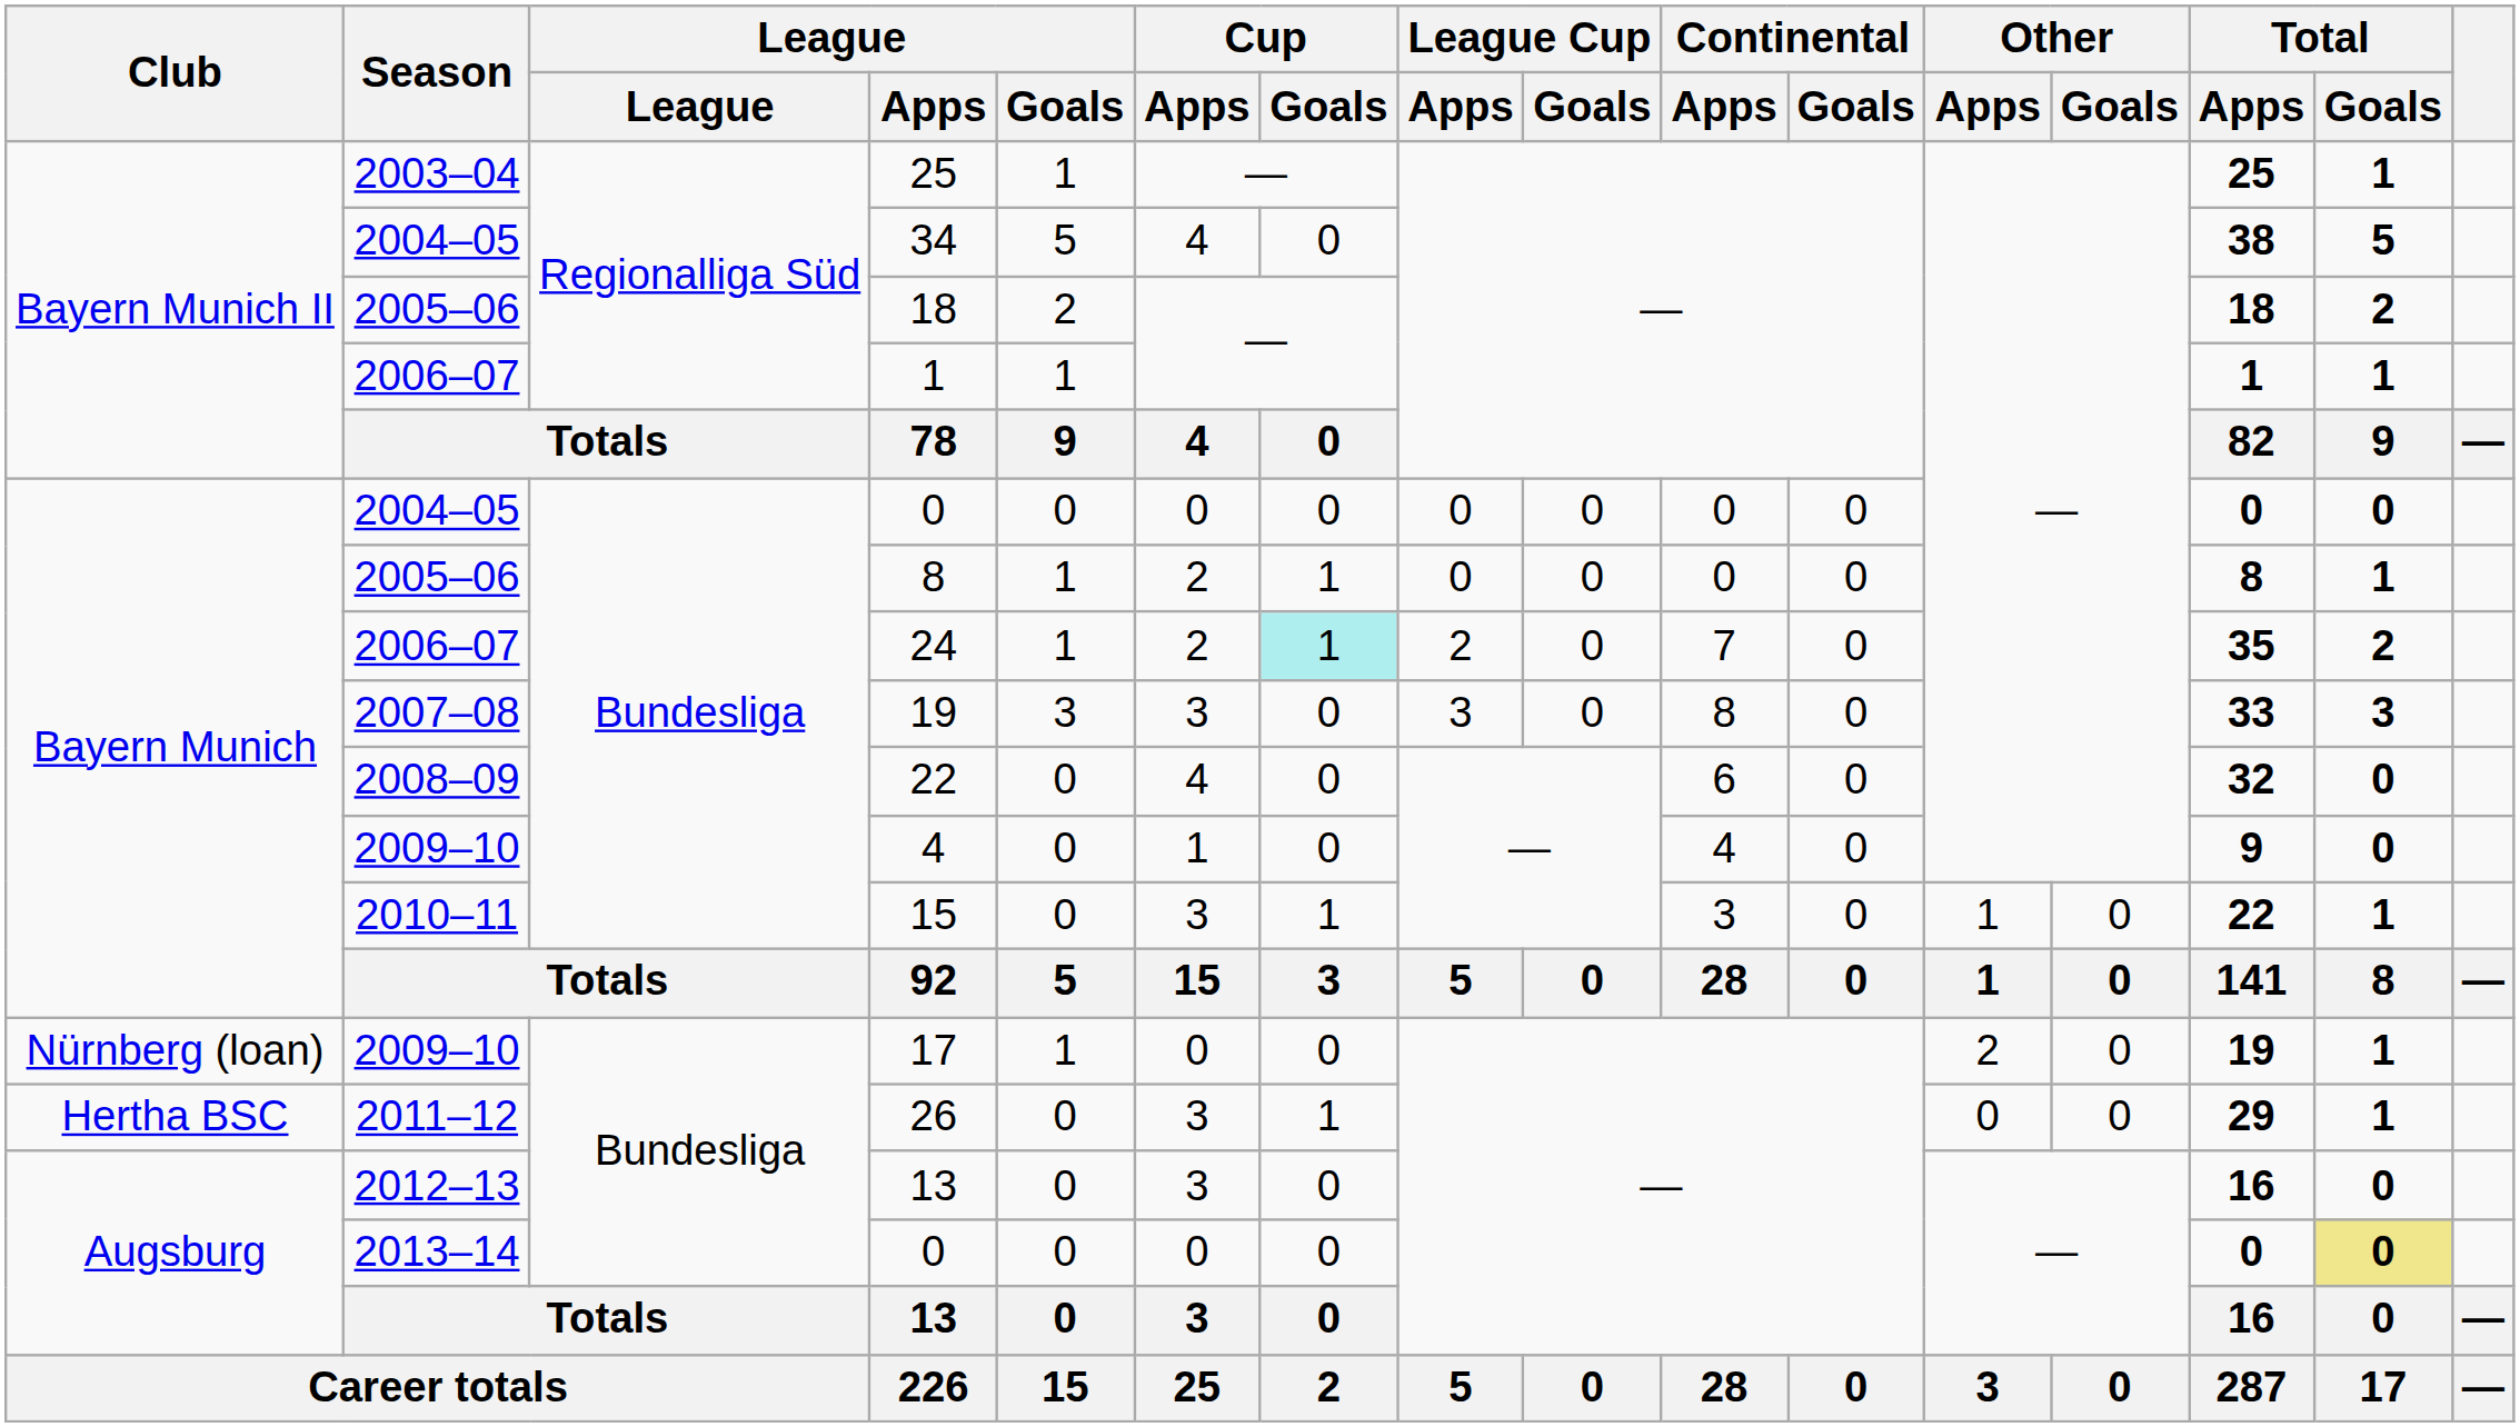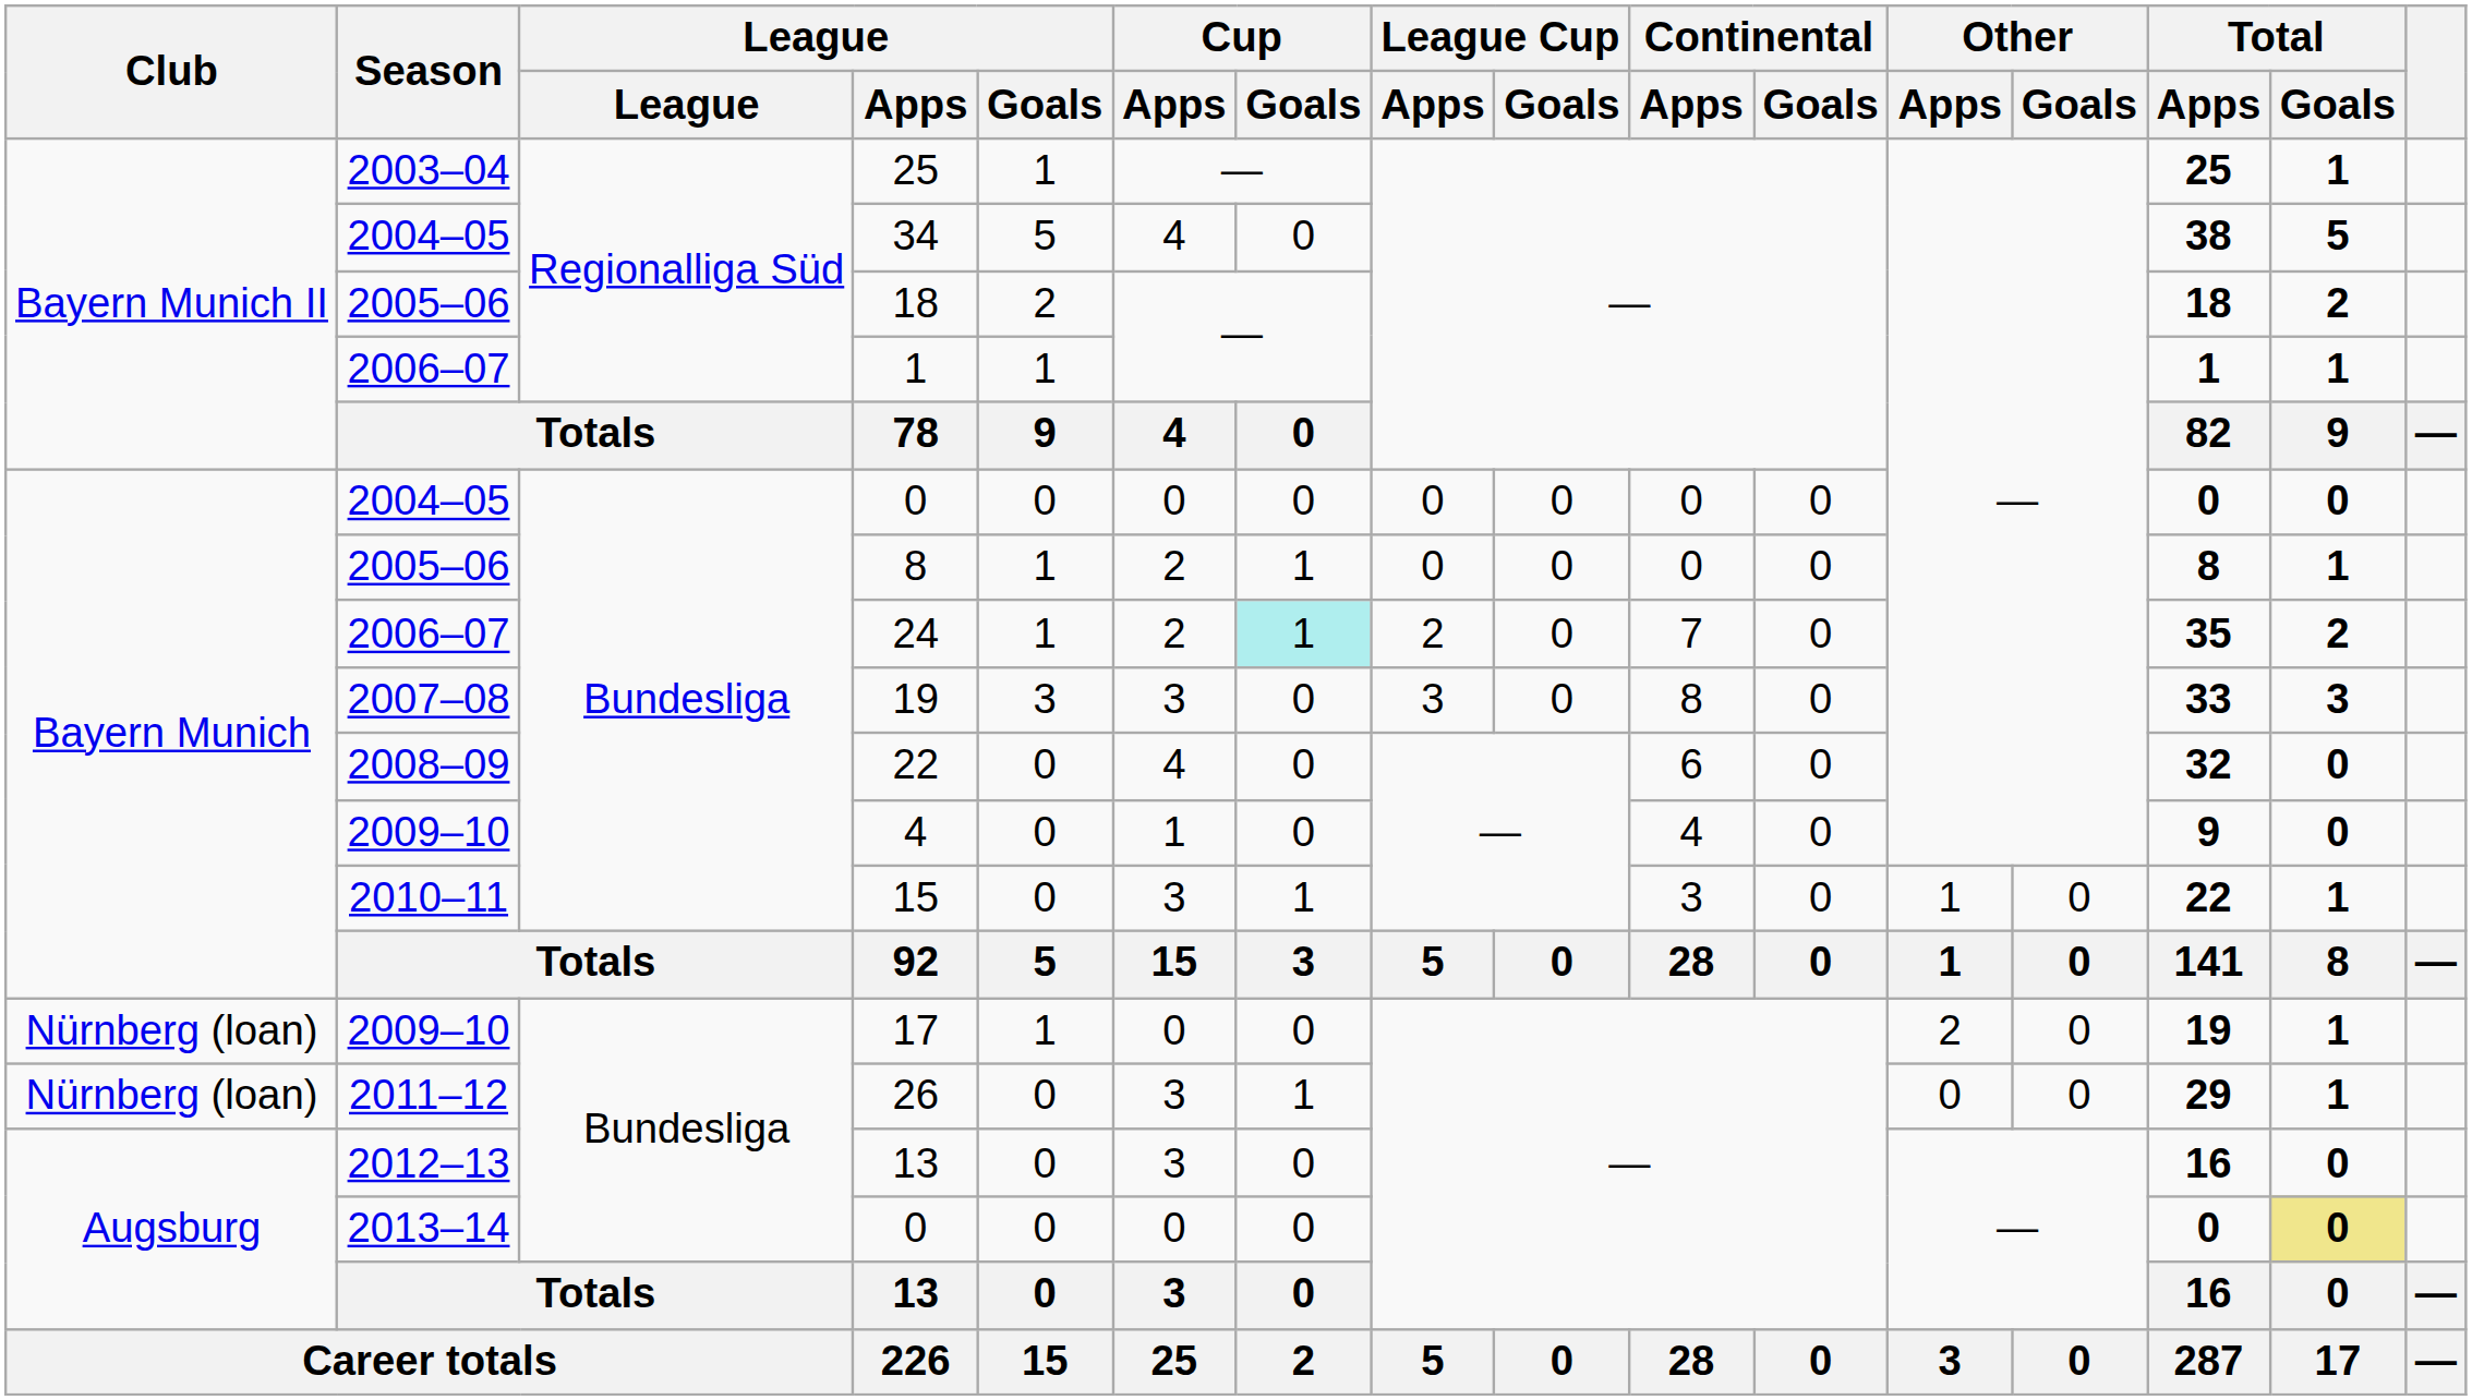 <table class="wikitable" Style="text-align: center;font-size:100%">
 <tr>
 <th rowspan="2">Club</th>
 <th rowspan="2">Season</th>
 <th colspan="3">League</th>
 <th colspan="2">Cup</th>
 <th colspan="2">League Cup</th>
 <th colspan="2">Continental</th>
 <th colspan="2">Other</th>
 <th colspan="2">Total</th>
 <th rowspan="2"></th>
 </tr>
 <tr>
 <th>League</th>
 <th>Apps</th>
 <th>Goals</th>
 <th>Apps</th>
 <th>Goals</th>
 <th>Apps</th>
 <th>Goals</th>
 <th>Apps</th>
 <th>Goals</th>
 <th>Apps</th>
 <th>Goals</th>
 <th>Apps</th>
 <th>Goals</th>
 </tr>
 <tr>
 <td rowspan="5"><a href='#'>Bayern Munich II</a></td>
 <td><a href='#'>2003–04</a></td>
 <td rowspan="4"><a href='#'>Regionalliga Süd</a></td>
 <td>25</td>
 <td>1</td>
 <td colspan="2">—</td>
 <td rowspan="5" colspan="4">—</td>
 <td rowspan="11" colspan="2">—</td>
 <td><strong>25</strong></td>
 <td><strong>1</strong></td>
 <td></td>
 </tr>
 <tr>
 <td><a href='#'>2004–05</a></td>
 <td>34</td>
 <td>5</td>
 <td>4</td>
 <td>0</td>
 <td><strong>38</strong></td>
 <td><strong>5</strong></td>
 <td></td>
 </tr>
 <tr>
 <td><a href='#'>2005–06</a></td>
 <td>18</td>
 <td>2</td>
 <td rowspan="2" colspan="2">—</td>
 <td><strong>18</strong></td>
 <td><strong>2</strong></td>
 <td></td>
 </tr>
 <tr>
 <td><a href='#'>2006–07</a></td>
 <td>1</td>
 <td>1</td>
 <td><strong>1</strong></td>
 <td><strong>1</strong></td>
 <td></td>
 </tr>
 <tr>
 <th colspan="2">Totals</th>
 <th>78</th>
 <th>9</th>
 <th>4</th>
 <th>0</th>
 <th>82</th>
 <th>9</th>
 <th>—</th>
 </tr>
 <tr>
 <td rowspan="8"><a href='#'>Bayern Munich</a></td>
 <td><a href='#'>2004–05</a></td>
 <td rowspan="7"><a href='#'>Bundesliga</a></td>
 <td>0</td>
 <td>0</td>
 <td>0</td>
 <td>0</td>
 <td>0</td>
 <td>0</td>
 <td>0</td>
 <td>0</td>
 <td><strong>0</strong></td>
 <td><strong>0</strong></td>
 <td></td>
 </tr>
 <tr>
 <td><a href='#'>2005–06</a></td>
 <td>8</td>
 <td>1</td>
 <td>2</td>
 <td>1</td>
 <td>0</td>
 <td>0</td>
 <td>0</td>
 <td>0</td>
 <td><strong>8</strong></td>
 <td><strong>1</strong></td>
 <td></td>
 </tr>
 <tr>
 <td><a href='#'>2006–07</a></td>
 <td>24</td>
 <td>1</td>
 <td>2</td>
 <td style="background: paleturquoise;">1</td>
 <td>2</td>
 <td>0</td>
 <td>7</td>
 <td>0</td>
 <td><strong>35</strong></td>
 <td><strong>2</strong></td>
 <td></td>
 </tr>
 <tr>
 <td><a href='#'>2007–08</a></td>
 <td>19</td>
 <td>3</td>
 <td>3</td>
 <td>0</td>
 <td>3</td>
 <td>0</td>
 <td>8</td>
 <td>0</td>
 <td><strong>33</strong></td>
 <td><strong>3</strong></td>
 <td></td>
 </tr>
 <tr>
 <td><a href='#'>2008–09</a></td>
 <td>22</td>
 <td>0</td>
 <td>4</td>
 <td>0</td>
 <td rowspan="3" colspan="2">—</td>
 <td>6</td>
 <td>0</td>
 <td><strong>32</strong></td>
 <td><strong>0</strong></td>
 <td></td>
 </tr>
 <tr>
 <td><a href='#'>2009–10</a></td>
 <td>4</td>
 <td>0</td>
 <td>1</td>
 <td>0</td>
 <td>4</td>
 <td>0</td>
 <td><strong>9</strong></td>
 <td><strong>0</strong></td>
 <td></td>
 </tr>
 <tr>
 <td><a href='#'>2010–11</a></td>
 <td>15</td>
 <td>0</td>
 <td>3</td>
 <td>1</td>
 <td>3</td>
 <td>0</td>
 <td>1</td>
 <td>0</td>
 <td><strong>22</strong></td>
 <td><strong>1</strong></td>
 <td></td>
 </tr>
 <tr>
 <th colspan="2">Totals</th>
 <th>92</th>
 <th>5</th>
 <th>15</th>
 <th>3</th>
 <th>5</th>
 <th>0</th>
 <th>28</th>
 <th>0</th>
 <th>1</th>
 <th>0</th>
 <th>141</th>
 <th>8</th>
 <th>—</th>
 </tr>
 <tr>
 <td><a href='#'>Nürnberg</a> (loan)</td>
 <td><a href='#'>2009–10</a></td>
 <td rowspan="4">Bundesliga</td>
 <td>17</td>
 <td>1</td>
 <td>0</td>
 <td>0</td>
 <td rowspan="5" colspan="4">—</td>
 <td>2</td>
 <td>0</td>
 <td><strong>19</strong></td>
 <td><strong>1</strong></td>
 <td></td>
 </tr>
 <tr>
-<td><a href='#'>Hertha BSC</a></td>
+<td><a href='#'>Nürnberg</a> (loan)</td>
 <td><a href='#'>2011–12</a></td>
 <td>26</td>
 <td>0</td>
 <td>3</td>
 <td>1</td>
 <td>0</td>
 <td>0</td>
 <td><strong>29</strong></td>
 <td><strong>1</strong></td>
 <td></td>
 </tr>
 <tr>
 <td rowspan="3"><a href='#'>Augsburg</a></td>
 <td><a href='#'>2012–13</a></td>
 <td>13</td>
 <td>0</td>
 <td>3</td>
 <td>0</td>
 <td rowspan="3" colspan="2">—</td>
 <td><strong>16</strong></td>
 <td><strong>0</strong></td>
 <td></td>
 </tr>
 <tr>
 <td><a href='#'>2013–14</a></td>
 <td>0</td>
 <td>0</td>
 <td>0</td>
 <td>0</td>
 <td><strong>0</strong></td>
 <td style="background: khaki;"><strong>0</strong></td>
 <td></td>
 </tr>
 <tr>
 <th colspan="2">Totals</th>
 <th>13</th>
 <th>0</th>
 <th>3</th>
 <th>0</th>
 <th>16</th>
 <th>0</th>
 <th>—</th>
 </tr>
 <tr>
 <th colspan="3">Career totals</th>
 <th>226</th>
 <th>15</th>
 <th>25</th>
 <th>2</th>
 <th>5</th>
 <th>0</th>
 <th>28</th>
 <th>0</th>
 <th>3</th>
 <th>0</th>
 <th>287</th>
 <th>17</th>
 <th>—</th>
 </tr>
 </table>
